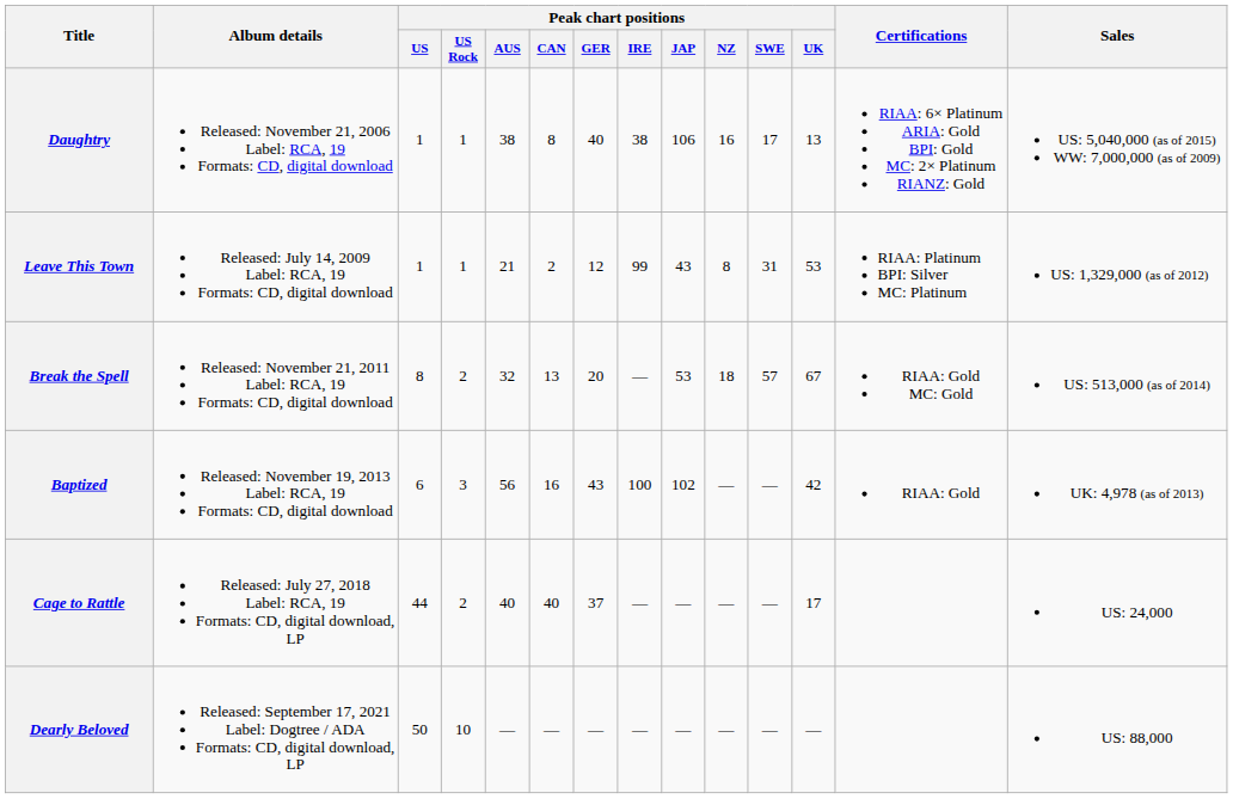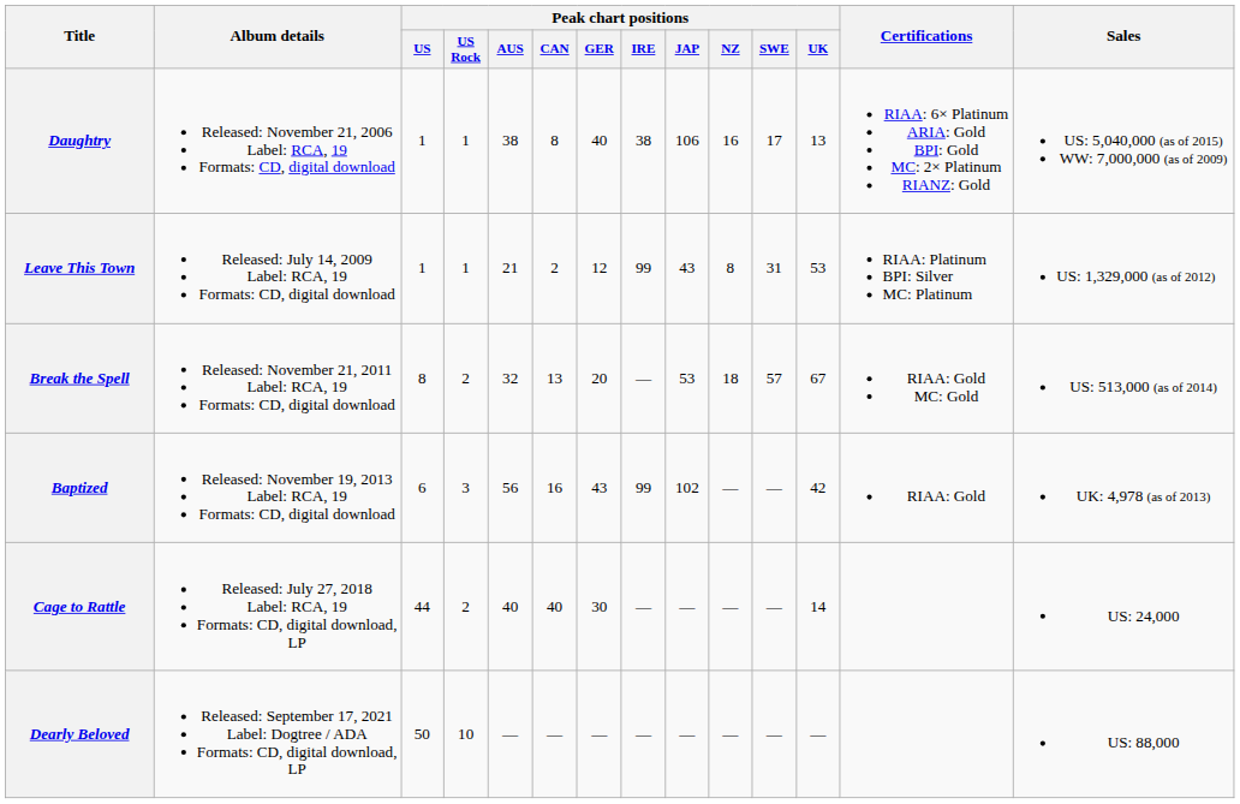 <table class="wikitable plainrowheaders" style="text-align:center;" border="1">
 <tr>
 <th scope="col" rowspan="2" style="width:10em;">Title</th>
 <th scope="col" rowspan="2" style="width:17em;">Album details</th>
 <th scope="col" colspan="10">Peak chart positions</th>
 <th scope="col" rowspan="2" style="width:11.5em;"><a href='#'>Certifications</a></th>
 <th scope="col" rowspan="2" style="width:15em;">Sales</th>
 </tr>
 <tr>
 <th scope="col" style="width:3em;font-size:85%;"><a href='#'>US</a><br></th>
 <th scope="col" style="width:3em;font-size:85%;"><a href='#'>US<br>Rock</a><br></th>
 <th scope="col" style="width:3em;font-size:85%;"><a href='#'>AUS</a><br></th>
 <th scope="col" style="width:3em;font-size:85%;"><a href='#'>CAN</a><br></th>
 <th scope="col" style="width:3em;font-size:85%;"><a href='#'>GER</a><br></th>
 <th scope="col" style="width:3em;font-size:85%;"><a href='#'>IRE</a><br></th>
 <th scope="col" style="width:3em;font-size:85%;"><a href='#'>JAP</a><br></th>
 <th scope="col" style="width:3em;font-size:85%;"><a href='#'>NZ</a><br></th>
 <th scope="col" style="width:3em;font-size:85%;"><a href='#'>SWE</a><br></th>
 <th scope="col" style="width:3em;font-size:85%;"><a href='#'>UK</a><br></th>
 </tr>
 <tr>
 <th scope="row"><em><a href='#'>Daughtry</a></em></th>
 <td><br><ul><li>Released: November 21, 2006</li><li>Label: <a href='#'>RCA</a>, <a href='#'>19</a></li><li>Formats: <a href='#'>CD</a>, <a href='#'>digital download</a></li></ul></td>
 <td>1</td>
 <td>1</td>
 <td>38</td>
 <td>8</td>
 <td>40</td>
 <td>38</td>
 <td>106</td>
 <td>16</td>
 <td>17</td>
 <td>13</td>
 <td><br><ul><li><a href='#'>RIAA</a>: 6× Platinum</li><li><a href='#'>ARIA</a>: Gold</li><li><a href='#'>BPI</a>: Gold</li><li><a href='#'>MC</a>: 2× Platinum</li><li><a href='#'>RIANZ</a>: Gold</li></ul></td>
 <td><br><ul><li>US: 5,040,000 <small>(as of 2015)</small></li><li>WW: 7,000,000 <small>(as of 2009)</small></li></ul></td>
 </tr>
 <tr>
 <th scope="row"><em><a href='#'>Leave This Town</a></em></th>
 <td><br><ul><li>Released: July 14, 2009</li><li>Label: RCA, 19</li><li>Formats: CD, digital download</li></ul></td>
 <td>1</td>
 <td>1</td>
 <td>21</td>
 <td>2</td>
 <td>12</td>
 <td>99</td>
 <td>43</td>
 <td>8</td>
 <td>31</td>
 <td>53</td>
 <td align=left><br><ul><li>RIAA: Platinum</li><li>BPI: Silver</li><li>MC: Platinum</li></ul></td>
 <td align=left><br><ul><li>US: 1,329,000 <small>(as of 2012)</small></li></ul></td>
 </tr>
 <tr>
 <th scope="row"><em><a href='#'>Break the Spell</a></em></th>
 <td><br><ul><li>Released: November 21, 2011</li><li>Label: RCA, 19</li><li>Formats: CD, digital download</li></ul></td>
 <td>8</td>
 <td>2</td>
 <td>32</td>
 <td>13</td>
 <td>20</td>
 <td>—</td>
 <td>53</td>
 <td>18</td>
 <td>57</td>
 <td>67</td>
 <td><br><ul><li>RIAA: Gold</li><li>MC: Gold</li></ul></td>
 <td><br><ul><li>US: 513,000 <small>(as of 2014)</small></li></ul></td>
 </tr>
 <tr>
 <th scope="row"><em><a href='#'>Baptized</a></em></th>
 <td><br><ul><li>Released: November 19, 2013</li><li>Label: RCA, 19</li><li>Formats: CD, digital download</li></ul></td>
 <td>6</td>
 <td>3</td>
 <td>56</td>
 <td>16</td>
 <td>43</td>
-<td>100</td>
+<td>99</td>
 <td>102</td>
 <td>—</td>
 <td>—</td>
 <td>42</td>
 <td><br><ul><li>RIAA: Gold</li></ul></td>
 <td><br><ul><li>UK: 4,978 <small>(as of 2013)</small></li></ul></td>
 </tr>
 <tr>
 <th scope="row"><em><a href='#'>Cage to Rattle</a></em></th>
 <td><br><ul><li>Released: July 27, 2018</li><li>Label: RCA, 19</li><li>Formats: CD, digital download, LP</li></ul></td>
 <td>44</td>
 <td>2</td>
 <td>40</td>
 <td>40</td>
-<td>37</td>
+<td>30</td>
 <td>—</td>
 <td>—</td>
 <td>—</td>
 <td>—</td>
-<td>17</td>
+<td>14</td>
 <td></td>
 <td><br><ul><li>US: 24,000</li></ul></td>
 </tr>
 <tr>
 <th scope="row"><em><a href='#'>Dearly Beloved</a></em></th>
 <td><br><ul><li>Released: September 17, 2021</li><li>Label: Dogtree / ADA</li><li>Formats: CD, digital download, LP</li></ul></td>
 <td>50</td>
 <td>10</td>
 <td>—</td>
 <td>—</td>
 <td>—</td>
 <td>—</td>
 <td>—</td>
 <td>—</td>
 <td>—</td>
 <td>—</td>
 <td></td>
 <td><br><ul><li>US: 88,000</li></ul></td>
 </tr>
 </table>
